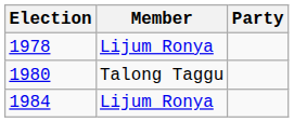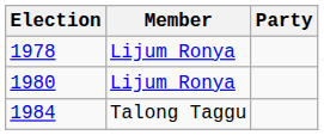 <table class="wikitable sortable">
 <tr>
 <th>Election</th>
 <th>Member</th>
 <th colspan=2>Party</th>
 </tr>
 <tr>
 <td><a href='#'>1978</a></td>
 <td><a href='#'>Lijum Ronya</a></td>
 <td></td>
 </tr>
 <tr>
 <td><a href='#'>1980</a></td>
-<td>Talong Taggu</td>
+<td><a href='#'>Lijum Ronya</a></td>
 <td></td>
 </tr>
 <tr>
 <td><a href='#'>1984</a></td>
-<td><a href='#'>Lijum Ronya</a></td>
+<td>Talong Taggu</td>
 <td></td>
 </tr>
 </table>
